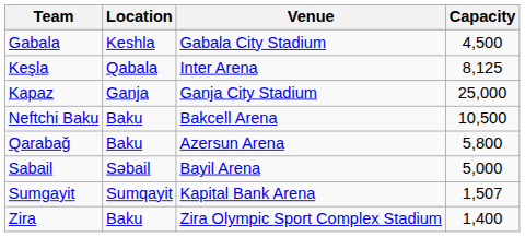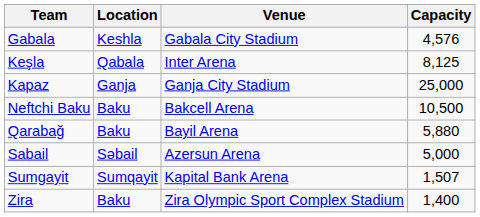 <table class="wikitable sortable">
 <tr>
 <th>Team</th>
 <th>Location</th>
 <th>Venue</th>
 <th>Capacity</th>
 </tr>
 <tr>
 <td><a href='#'>Gabala</a></td>
 <td><a href='#'>Keshla</a></td>
 <td><a href='#'>Gabala City Stadium</a></td>
-<td align="center">4,500</td>
+<td align="center">4,576</td>
 </tr>
 <tr>
 <td><a href='#'>Keşla</a></td>
 <td><a href='#'>Qabala</a></td>
 <td><a href='#'>Inter Arena</a></td>
 <td align="center">8,125</td>
 </tr>
 <tr>
 <td><a href='#'>Kapaz</a></td>
 <td><a href='#'>Ganja</a></td>
 <td><a href='#'>Ganja City Stadium</a></td>
 <td align="center">25,000</td>
 </tr>
 <tr>
 <td><a href='#'>Neftchi Baku</a></td>
 <td><a href='#'>Baku</a></td>
 <td><a href='#'>Bakcell Arena</a></td>
 <td align="center">10,500</td>
 </tr>
 <tr>
 <td><a href='#'>Qarabağ</a></td>
 <td><a href='#'>Baku</a></td>
-<td><a href='#'>Azersun Arena</a></td>
-<td align="center">5,800</td>
+<td><a href='#'>Bayil Arena</a></td>
+<td align="center">5,880</td>
 </tr>
 <tr>
 <td><a href='#'>Sabail</a></td>
 <td><a href='#'>Səbail</a></td>
-<td><a href='#'>Bayil Arena</a></td>
+<td><a href='#'>Azersun Arena</a></td>
 <td align="center">5,000</td>
 </tr>
 <tr>
 <td><a href='#'>Sumgayit</a></td>
 <td><a href='#'>Sumqayit</a></td>
 <td><a href='#'>Kapital Bank Arena</a></td>
 <td align="center">1,507</td>
 </tr>
 <tr>
 <td><a href='#'>Zira</a></td>
 <td><a href='#'>Baku</a></td>
 <td><a href='#'>Zira Olympic Sport Complex Stadium</a></td>
 <td align="center">1,400</td>
 </tr>
 </table>
